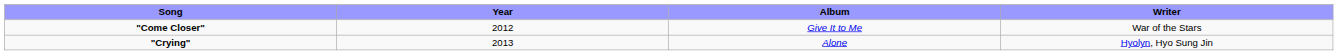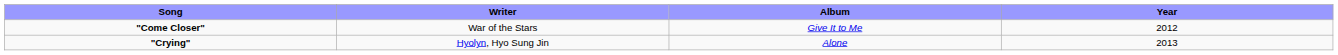 <table class="wikitable" style="margin:0.5em auto; clear:both; font-size:.9em; text-align:center; width:100%">
 <tr>
 <th style="width:500px; background:#99f;">Song</th>
+<th style="width:500px; background:#99f;">Writer</th>
+<th style="width:500px; background:#99f;">Album</th>
 <th style="width:500px; background:#99f;">Year</th>
-<th style="width:500px; background:#99f;">Album</th>
-<th style="width:500px; background:#99f;">Writer</th>
 </tr>
 <tr>
 <td><strong>"Come Closer"</strong></td>
+<td>War of the Stars</td>
+<td><em><a href='#'>Give It to Me</a></em></td>
 <td>2012</td>
-<td><em><a href='#'>Give It to Me</a></em></td>
-<td>War of the Stars</td>
 </tr>
 <tr>
 <td><strong>"Crying"</strong></td>
+<td><a href='#'>Hyolyn</a>, Hyo Sung Jin</td>
+<td><em><a href='#'>Alone</a></em></td>
 <td>2013</td>
-<td><em><a href='#'>Alone</a></em></td>
-<td><a href='#'>Hyolyn</a>, Hyo Sung Jin</td>
 </tr>
 </table>
